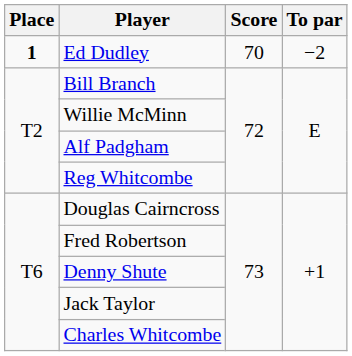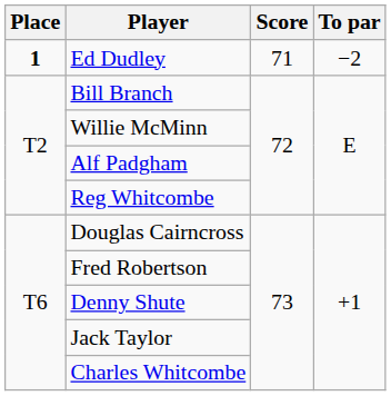 <table class="wikitable">
 <tr>
 <th>Place</th>
 <th>Player</th>
 <th>Score</th>
 <th>To par</th>
 </tr>
 <tr>
 <td align="center"><strong>1</strong></td>
 <td> <a href='#'>Ed Dudley</a></td>
-<td align="center">70</td>
+<td align="center">71</td>
 <td align="center">−2</td>
 </tr>
 <tr>
 <td rowspan=4 align="center">T2</td>
 <td> <a href='#'>Bill Branch</a></td>
 <td rowspan=4 align="center">72</td>
 <td rowspan=4 align="center">E</td>
 </tr>
 <tr>
 <td> Willie McMinn</td>
 </tr>
 <tr>
 <td> <a href='#'>Alf Padgham</a></td>
 </tr>
 <tr>
 <td> <a href='#'>Reg Whitcombe</a></td>
 </tr>
 <tr>
 <td rowspan=5 align="center">T6</td>
 <td> Douglas Cairncross</td>
 <td rowspan=5 align="center">73</td>
 <td rowspan=5 align="center">+1</td>
 </tr>
 <tr>
 <td> Fred Robertson</td>
 </tr>
 <tr>
 <td> <a href='#'>Denny Shute</a></td>
 </tr>
 <tr>
 <td> Jack Taylor</td>
 </tr>
 <tr>
 <td> <a href='#'>Charles Whitcombe</a></td>
 </tr>
 </table>
